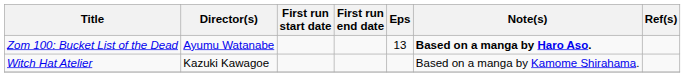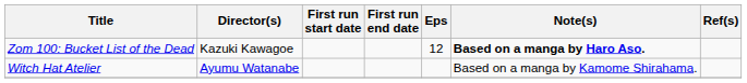 <table class="wikitable sortable">
 <tr>
 <th scope="col">Title</th>
 <th scope="col">Director(s)</th>
 <th scope="col">First run<br>start date</th>
 <th scope="col">First run<br>end date</th>
 <th scope="col" class="unsortable">Eps</th>
 <th scope="col" class="unsortable">Note(s)</th>
 <th scope="col" class="unsortable">Ref(s)</th>
 </tr>
 <tr>
 <td><em><a href='#'>Zom 100: Bucket List of the Dead</a></em></td>
-<td><a href='#'>Ayumu Watanabe</a></td>
+<td>Kazuki Kawagoe</td>
 <td></td>
 <td></td>
-<td style="text-align:center">13</td>
+<td style="text-align:center">12</td>
 <td><strong>Based on a manga by <a href='#'>Haro Aso</a>.</strong></td>
 <td style="text-align:center"></td>
 </tr>
 <tr>
 <td><em><a href='#'>Witch Hat Atelier</a></em></td>
-<td>Kazuki Kawagoe</td>
+<td><a href='#'>Ayumu Watanabe</a></td>
 <td></td>
 <td></td>
 <td style="text-align:center"></td>
 <td>Based on a manga by <a href='#'>Kamome Shirahama</a>.</td>
 <td style="text-align:center"></td>
 </tr>
 <tr>
 </tr>
 </table>
